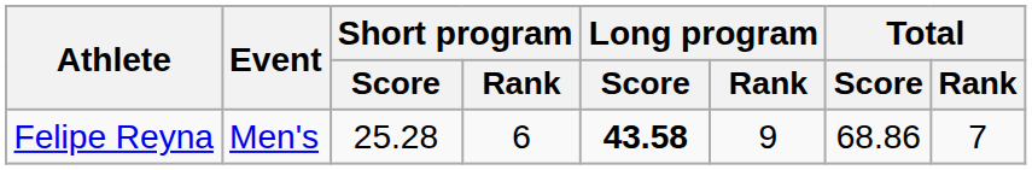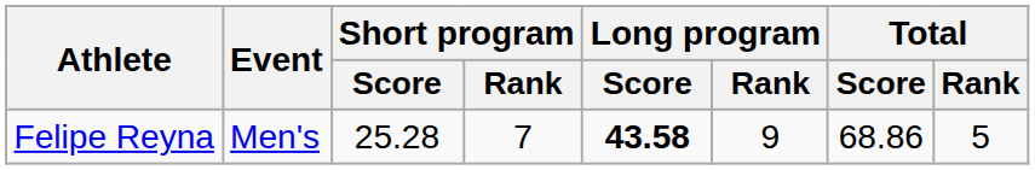 <table class=wikitable style=font-size:90%;text-align:center>
 <tr>
 <th rowspan=2>Athlete</th>
 <th rowspan=2>Event</th>
 <th colspan=2>Short program</th>
 <th colspan=2>Long program</th>
 <th colspan=2>Total</th>
 </tr>
 <tr style=font-size:95%>
 <th>Score</th>
 <th>Rank</th>
 <th>Score</th>
 <th>Rank</th>
 <th>Score</th>
 <th>Rank</th>
 </tr>
 <tr>
 <td align=left><a href='#'>Felipe Reyna</a></td>
 <td align=left><a href='#'>Men's</a></td>
 <td>25.28</td>
-<td>6</td>
+<td>7</td>
 <td><strong>43.58</strong></td>
 <td>9</td>
 <td>68.86</td>
-<td>7</td>
+<td>5</td>
 </tr>
 </table>
